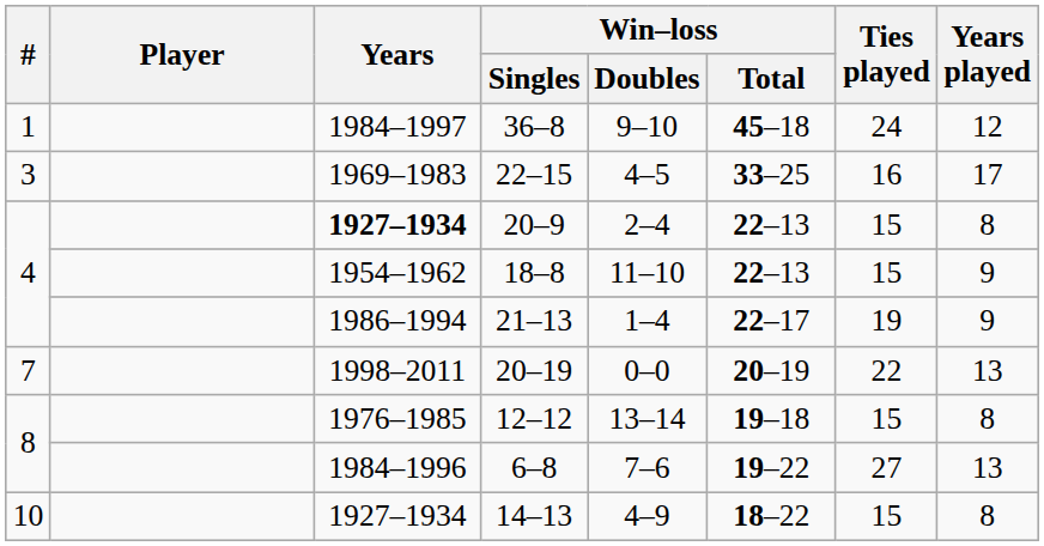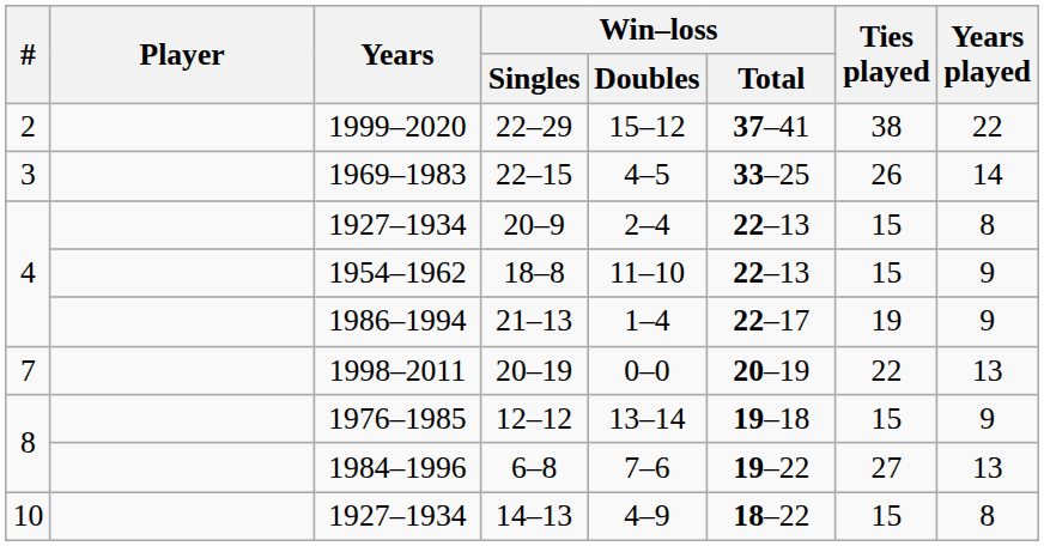 <table class="wikitable sortable nowrap" style=text-align:center>
 <tr>
 <th rowspan=2>#</th>
 <th rowspan=2 width=130>Player</th>
 <th rowspan=2 width=80>Years</th>
 <th colspan=3>Win–loss</th>
 <th rowspan=2>Ties<br>played</th>
 <th rowspan=2>Years<br>played</th>
 </tr>
 <tr>
 <th>Singles</th>
 <th>Doubles</th>
 <th width=60>Total</th>
 </tr>
 <tr>
-<td>1</td>
+<td>2</td>
 <td style="text-align:left;"></td>
-<td>1984–1997</td>
-<td>36–8</td>
-<td>9–10</td>
-<td><strong>45</strong>–18</td>
-<td>24</td>
-<td>12</td>
+<td>1999–2020</td>
+<td>22–29</td>
+<td>15–12</td>
+<td><strong>37</strong>–41</td>
+<td>38</td>
+<td>22</td>
 </tr>
 <tr>
 <td>3</td>
 <td style="text-align:left;"></td>
 <td>1969–1983</td>
 <td>22–15</td>
 <td>4–5</td>
 <td><strong>33</strong>–25</td>
-<td>16</td>
-<td>17</td>
+<td>26</td>
+<td>14</td>
 </tr>
 <tr>
 <td rowspan="3">4</td>
 <td style="text-align:left;"></td>
-<td><strong>1927–1934</strong></td>
+<td>1927–1934</td>
 <td>20–9</td>
 <td>2–4</td>
 <td><strong>22</strong>–13</td>
 <td>15</td>
 <td>8</td>
 </tr>
 <tr>
 <td style="text-align:left;"></td>
 <td>1954–1962</td>
 <td>18–8</td>
 <td>11–10</td>
 <td><strong>22</strong>–13</td>
 <td>15</td>
 <td>9</td>
 </tr>
 <tr>
 <td style="text-align:left;"></td>
 <td>1986–1994</td>
 <td>21–13</td>
 <td>1–4</td>
 <td><strong>22</strong>–17</td>
 <td>19</td>
 <td>9</td>
 </tr>
 <tr>
 <td>7</td>
 <td style="text-align:left;"></td>
 <td>1998–2011</td>
 <td>20–19</td>
 <td>0–0</td>
 <td><strong>20</strong>–19</td>
 <td>22</td>
 <td>13</td>
 </tr>
 <tr>
 <td rowspan="2">8</td>
 <td style="text-align:left;"></td>
 <td>1976–1985</td>
 <td>12–12</td>
 <td>13–14</td>
 <td><strong>19</strong>–18</td>
 <td>15</td>
-<td>8</td>
+<td>9</td>
 </tr>
 <tr>
 <td style="text-align:left;"></td>
 <td>1984–1996</td>
 <td>6–8</td>
 <td>7–6</td>
 <td><strong>19</strong>–22</td>
 <td>27</td>
 <td>13</td>
 </tr>
 <tr>
 <td>10</td>
 <td style="text-align:left;"></td>
 <td>1927–1934</td>
 <td>14–13</td>
 <td>4–9</td>
 <td><strong>18</strong>–22</td>
 <td>15</td>
 <td>8</td>
 </tr>
 </table>
